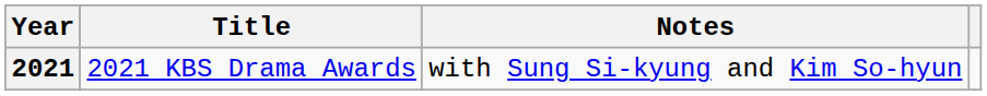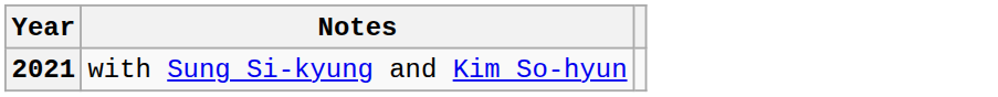 <table class="wikitable plainrowheaders">
 <tr>
 <th scope="col">Year</th>
-<th scope="col">Title</th>
 <th scope="col">Notes</th>
 <th scope="col" class="unsortable"></th>
 </tr>
 <tr>
 <th scope="row">2021</th>
-<td><a href='#'>2021 KBS Drama Awards</a></td>
 <td>with <a href='#'>Sung Si-kyung</a> and <a href='#'>Kim So-hyun</a></td>
 <td style="text-align:center"></td>
 </tr>
 </table>
